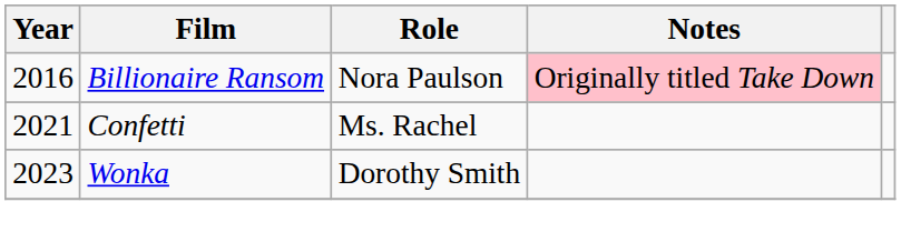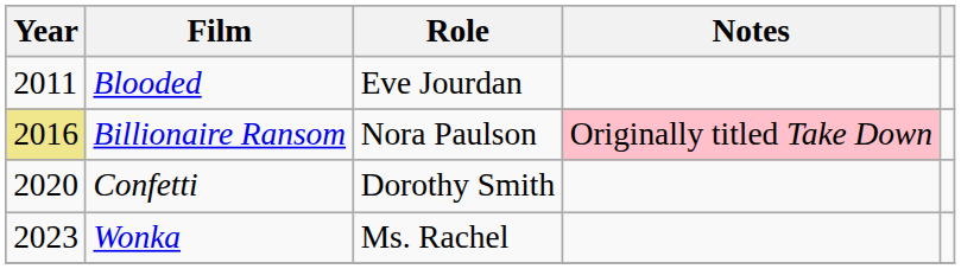 <table class="wikitable sortable">
 <tr>
 <th>Year</th>
 <th>Film</th>
 <th>Role</th>
 <th class="unsortable">Notes</th>
 <th class="unsortable"></th>
 </tr>
 <tr>
-<td>2016</td>
+<td>2011</td>
+<td><em><a href='#'>Blooded</a></em></td>
+<td>Eve Jourdan</td>
+<td></td>
+<td></td>
+</tr>
+<tr>
+<td style="background: khaki;">2016</td>
 <td><em><a href='#'>Billionaire Ransom</a></em></td>
 <td>Nora Paulson</td>
 <td style="background: pink;">Originally titled <em>Take Down</em></td>
 <td></td>
 </tr>
 <tr>
-<td>2021</td>
+<td>2020</td>
 <td><em>Confetti</em></td>
-<td>Ms. Rachel</td>
+<td>Dorothy Smith</td>
 <td></td>
 <td></td>
 </tr>
 <tr>
 <td>2023</td>
 <td><em><a href='#'>Wonka</a></em></td>
-<td>Dorothy Smith</td>
+<td>Ms. Rachel</td>
 <td></td>
 <td></td>
 </tr>
 <tr>
 </tr>
 </table>
